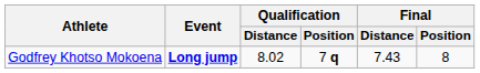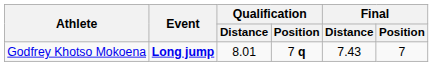 <table class=wikitable style="font-size:90%">
 <tr>
 <th rowspan="2">Athlete</th>
 <th rowspan="2">Event</th>
 <th colspan="2">Qualification</th>
 <th colspan="2">Final</th>
 </tr>
 <tr style="font-size:95%">
 <th>Distance</th>
 <th>Position</th>
 <th>Distance</th>
 <th>Position</th>
 </tr>
 <tr align=center>
 <td align=left><a href='#'>Godfrey Khotso Mokoena</a></td>
 <td align=left><strong><a href='#'>Long jump</a></strong></td>
-<td>8.02</td>
+<td>8.01</td>
 <td>7 <strong>q</strong></td>
 <td>7.43</td>
-<td>8</td>
+<td>7</td>
 </tr>
 </table>
